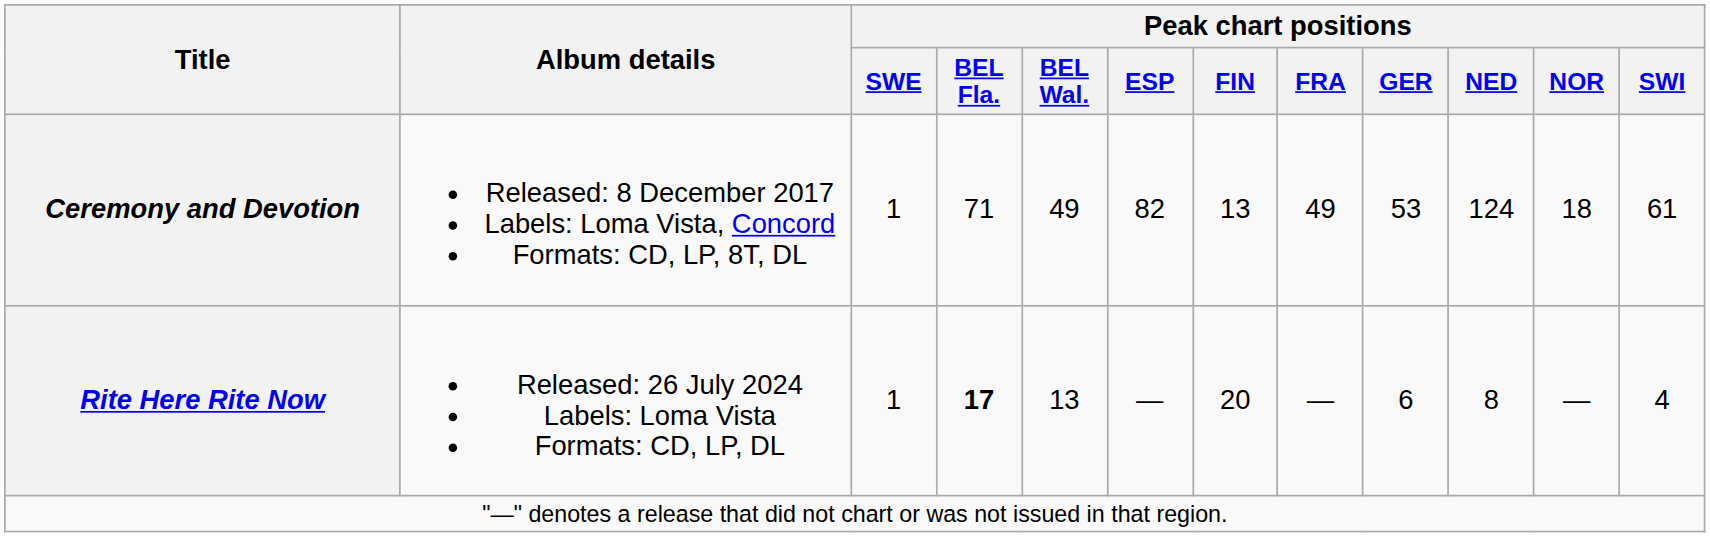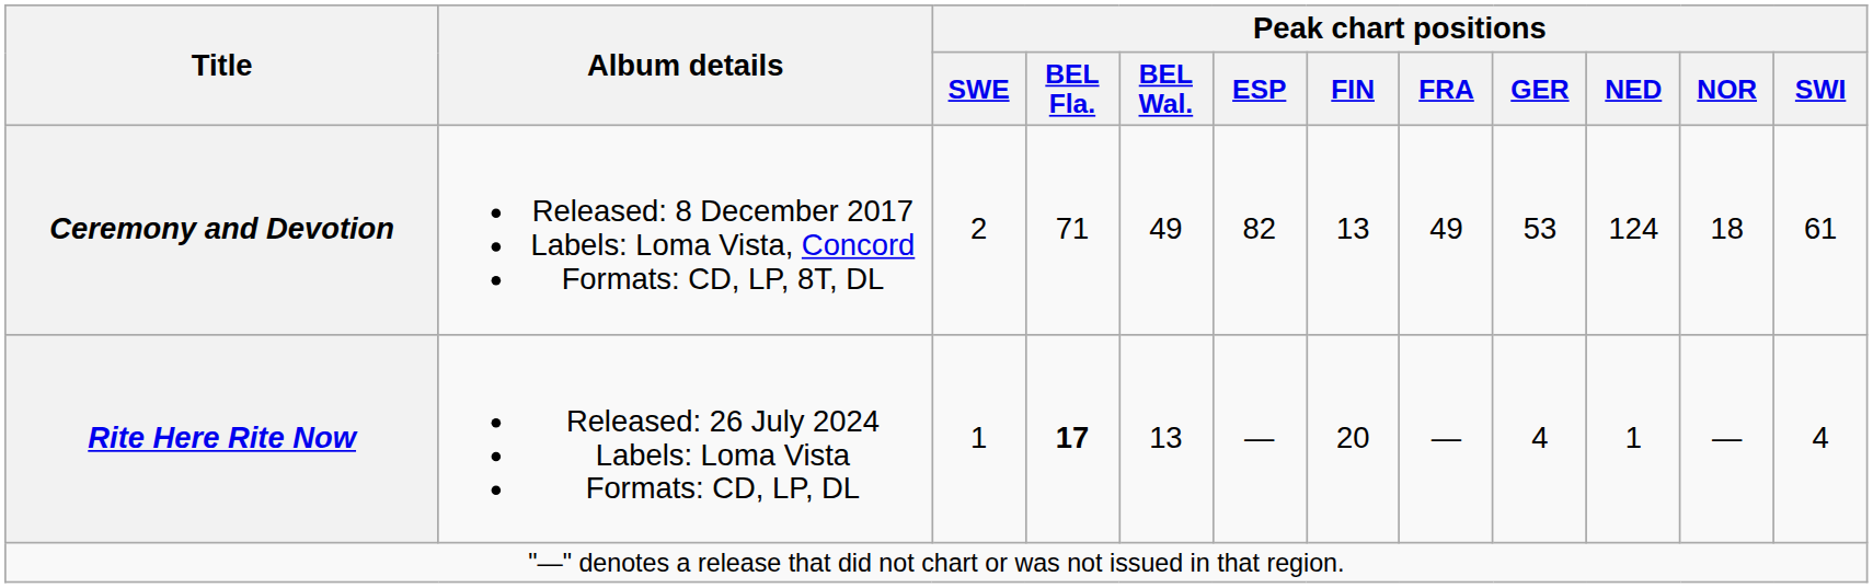 <table class="wikitable plainrowheaders" style="text-align:center;">
 <tr>
 <th scope="col" rowspan="2" style="width:14em;">Title</th>
 <th scope="col" rowspan="2" style="width:16em;">Album details</th>
 <th scope="col" colspan="10">Peak chart positions</th>
 </tr>
 <tr>
 <th scope="col" style="width:3em;font-size:90%;"><a href='#'>SWE</a><br></th>
 <th scope="col" style="width:3em;font-size:90%;"><a href='#'>BEL<br>Fla.</a><br></th>
 <th scope="col" style="width:3em;font-size:90%;"><a href='#'>BEL<br>Wal.</a><br></th>
 <th scope="col" style="width:3em;font-size:90%;"><a href='#'>ESP</a><br></th>
 <th scope="col" style="width:3em;font-size:90%;"><a href='#'>FIN</a><br></th>
 <th scope="col" style="width:3em;font-size:90%;"><a href='#'>FRA</a><br></th>
 <th scope="col" style="width:3em;font-size:90%;"><a href='#'>GER</a><br></th>
 <th scope="col" style="width:3em;font-size:90%;"><a href='#'>NED</a><br></th>
 <th scope="col" style="width:3em;font-size:90%;"><a href='#'>NOR</a><br></th>
 <th scope="col" style="width:3em;font-size:90%;"><a href='#'>SWI</a><br></th>
 </tr>
 <tr>
 <th scope="row"><em>Ceremony and Devotion</em></th>
 <td><br><ul><li>Released: 8 December 2017</li><li>Labels: Loma Vista, <a href='#'>Concord</a></li><li>Formats: CD, LP, 8T, DL</li></ul></td>
-<td>1</td>
+<td>2</td>
 <td>71</td>
 <td>49</td>
 <td>82</td>
 <td>13</td>
 <td>49</td>
 <td>53</td>
 <td>124</td>
 <td>18</td>
 <td>61</td>
 </tr>
 <tr>
 <th scope="row"><em><a href='#'>Rite Here Rite Now</a></em></th>
 <td><br><ul><li>Released: 26 July 2024</li><li>Labels: Loma Vista</li><li>Formats: CD, LP, DL</li></ul></td>
 <td>1</td>
 <td><strong>17</strong></td>
 <td>13</td>
 <td>—</td>
 <td>20</td>
 <td>—</td>
-<td>6</td>
-<td>8</td>
+<td>4</td>
+<td>1</td>
 <td>—</td>
 <td>4</td>
 </tr>
 <tr>
 <td align="center" colspan="13" style="font-size: 85%">"—" denotes a release that did not chart or was not issued in that region.</td>
 </tr>
 </table>
